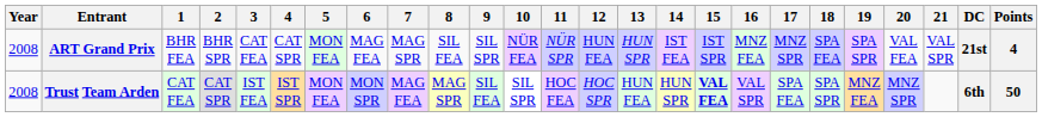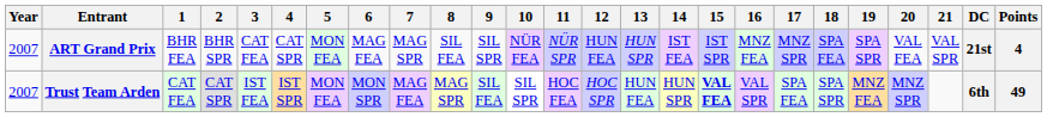 <table class="wikitable" style="text-align:center; font-size:85%">
 <tr>
 <th>Year</th>
 <th>Entrant</th>
 <th>1</th>
 <th>2</th>
 <th>3</th>
 <th>4</th>
 <th>5</th>
 <th>6</th>
 <th>7</th>
 <th>8</th>
 <th>9</th>
 <th>10</th>
 <th>11</th>
 <th>12</th>
 <th>13</th>
 <th>14</th>
 <th>15</th>
 <th>16</th>
 <th>17</th>
 <th>18</th>
 <th>19</th>
 <th>20</th>
 <th>21</th>
 <th>DC</th>
 <th>Points</th>
 </tr>
 <tr>
-<td><a href='#'>2008</a></td>
+<td><a href='#'>2007</a></td>
 <th nowrap><a href='#'>ART Grand Prix</a></th>
 <td><a href='#'>BHR<br>FEA</a></td>
 <td><a href='#'>BHR<br>SPR</a></td>
 <td><a href='#'>CAT<br>FEA</a></td>
 <td><a href='#'>CAT<br>SPR</a></td>
 <td style="background:#DFFFDF;"><a href='#'>MON<br>FEA</a><br></td>
 <td><a href='#'>MAG<br>FEA</a></td>
 <td><a href='#'>MAG<br>SPR</a></td>
 <td><a href='#'>SIL<br>FEA</a></td>
 <td><a href='#'>SIL<br>SPR</a></td>
 <td style="background:#EFCFFF;"><a href='#'>NÜR<br>FEA</a><br></td>
 <td style="background:#CFCFFF;"><em><a href='#'>NÜR<br>SPR</a></em><br></td>
 <td style="background:#CFCFFF;"><a href='#'>HUN<br>FEA</a><br></td>
 <td style="background:#CFCFFF;"><em><a href='#'>HUN<br>SPR</a></em><br></td>
 <td style="background:#EFCFFF;"><a href='#'>IST<br>FEA</a><br></td>
 <td style="background:#CFCFFF;"><a href='#'>IST<br>SPR</a><br></td>
 <td style="background:#DFFFDF;"><a href='#'>MNZ<br>FEA</a><br></td>
 <td style="background:#CFCFFF;"><a href='#'>MNZ<br>SPR</a><br></td>
 <td style="background:#CFCFFF;"><a href='#'>SPA<br>FEA</a><br></td>
 <td style="background:#EFCFFF;"><a href='#'>SPA<br>SPR</a><br></td>
 <td><a href='#'>VAL<br>FEA</a></td>
 <td><a href='#'>VAL<br>SPR</a></td>
 <th>21st</th>
 <th>4</th>
 </tr>
 <tr>
-<td><a href='#'>2008</a></td>
+<td><a href='#'>2007</a></td>
 <th nowrap><a href='#'>Trust</a> <a href='#'>Team Arden</a></th>
 <td style="background:#DFFFDF;"><a href='#'>CAT<br>FEA</a><br></td>
 <td style="background:#DFDFDF;"><a href='#'>CAT<br>SPR</a><br></td>
 <td style="background:#DFFFDF;"><a href='#'>IST<br>FEA</a><br></td>
 <td style="background:#FFDF9F;"><a href='#'>IST<br>SPR</a><br></td>
 <td style="background:#EFCFFF;"><a href='#'>MON<br>FEA</a><br></td>
 <td style="background:#CFCFFF;"><a href='#'>MON<br>SPR</a><br></td>
 <td style="background:#EFCFFF;"><a href='#'>MAG<br>FEA</a><br></td>
 <td style="background:#FBFFBF;"><a href='#'>MAG<br>SPR</a><br></td>
 <td style="background:#DFFFDF;"><a href='#'>SIL<br>FEA</a><br></td>
 <td style="background:#FFFFFF;"><a href='#'>SIL<br>SPR</a><br></td>
 <td style="background:#EFCFFF;"><a href='#'>HOC<br>FEA</a><br></td>
 <td style="background:#CFCFFF;"><em><a href='#'>HOC<br>SPR</a></em><br></td>
 <td style="background:#DFFFDF;"><a href='#'>HUN<br>FEA</a><br></td>
 <td style="background:#FBFFBF;"><a href='#'>HUN<br>SPR</a><br></td>
 <td style="background:#DFFFDF;"><strong><a href='#'>VAL<br>FEA</a><br></strong></td>
 <td style="background:#EFCFFF;"><a href='#'>VAL<br>SPR</a><br></td>
 <td style="background:#DFFFDF;"><a href='#'>SPA<br>FEA</a><br></td>
 <td style="background:#DFFFDF;"><a href='#'>SPA<br>SPR</a><br></td>
 <td style="background:#FFDF9F;"><a href='#'>MNZ<br>FEA</a><br></td>
 <td style="background:#CFCFFF;"><a href='#'>MNZ<br>SPR</a><br></td>
 <td></td>
 <th>6th</th>
-<th>50</th>
+<th>49</th>
 </tr>
 </table>
